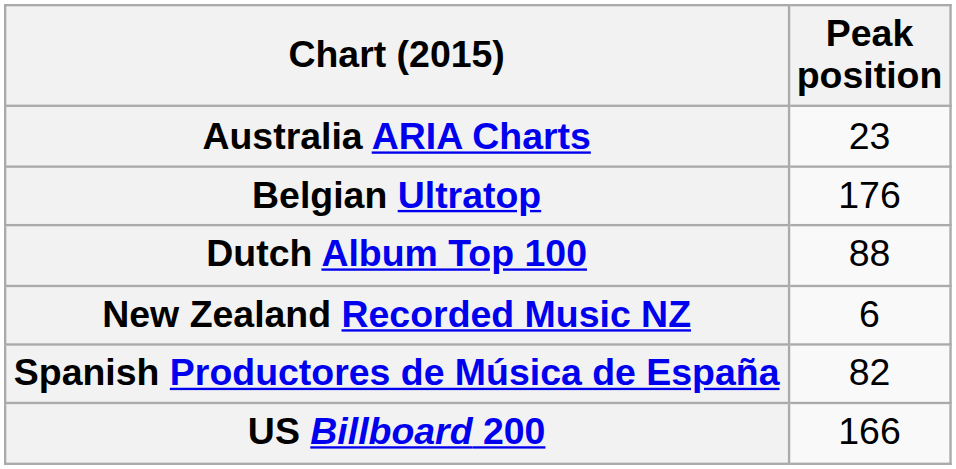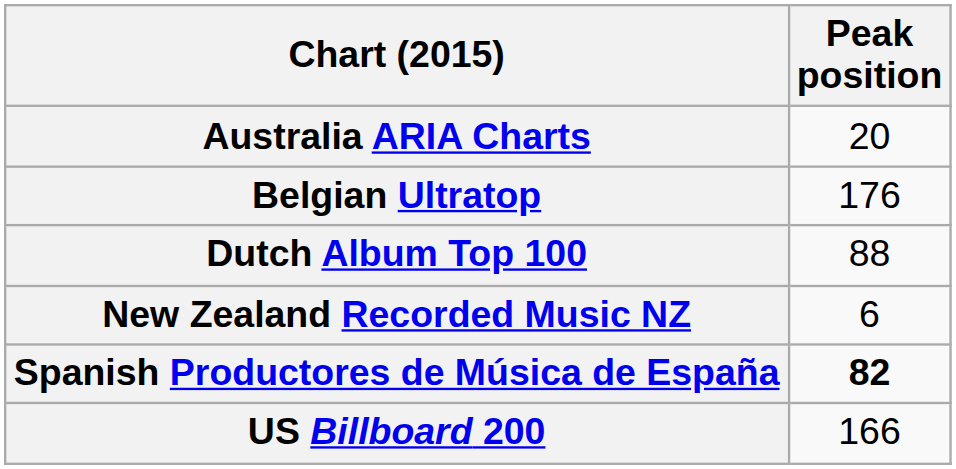 <table class="wikitable sortable plainrowheaders">
 <tr>
 <th scope="col">Chart (2015)</th>
 <th scope="col">Peak<br>position</th>
 </tr>
 <tr>
 <th scope="row">Australia <a href='#'>ARIA Charts</a></th>
-<td align="center">23</td>
+<td align="center">20</td>
 </tr>
 <tr>
 <th scope="row">Belgian <a href='#'>Ultratop</a></th>
 <td style="text-align:center;">176</td>
 </tr>
 <tr>
 <th scope="row">Dutch <a href='#'>Album Top 100</a></th>
 <td style="text-align:center;">88</td>
 </tr>
 <tr>
 <th scope="row">New Zealand <a href='#'>Recorded Music NZ</a></th>
 <td align="center">6</td>
 </tr>
 <tr>
 <th scope="row">Spanish <a href='#'>Productores de Música de España</a></th>
-<td style="text-align:center;">82</td>
+<td style="text-align:center;"><strong>82</strong></td>
 </tr>
 <tr>
 <th scope="row">US <a href='#'><em>Billboard</em> 200</a></th>
 <td style="text-align:center;">166</td>
 </tr>
 </table>
